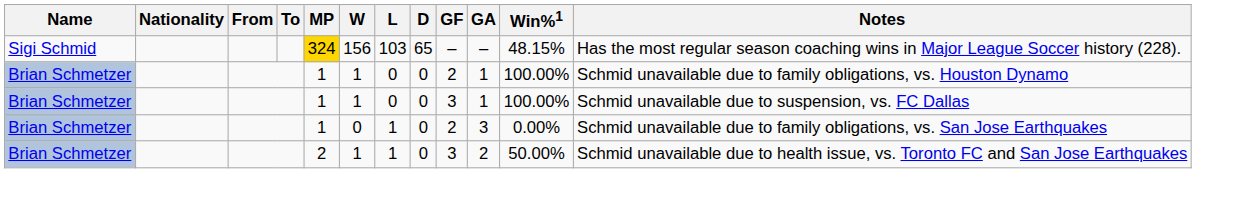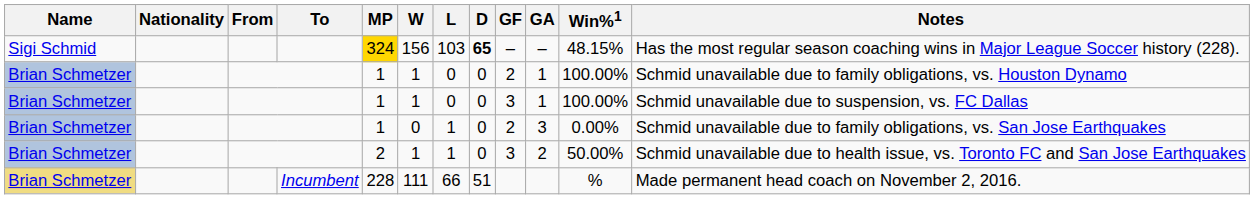 <table class="wikitable sortable" style="text-align: center">
 <tr>
 <th>Name</th>
 <th>Nationality</th>
 <th>From</th>
 <th class="unsortable">To</th>
 <th>MP</th>
 <th>W</th>
 <th>L</th>
 <th>D</th>
 <th>GF</th>
 <th>GA</th>
 <th>Win%<sup>1</sup></th>
 <th class="unsortable">Notes</th>
 </tr>
 <tr>
 <td align="left"><a href='#'>Sigi Schmid</a></td>
 <td></td>
 <td></td>
 <td></td>
 <td style="background: gold;">324</td>
 <td>156</td>
 <td>103</td>
-<td>65</td>
+<td><strong>65</strong></td>
 <td>–</td>
 <td>–</td>
 <td>48.15%</td>
 <td align=left>Has the most regular season coaching wins in <a href='#'>Major League Soccer</a> history (228).</td>
 </tr>
 <tr>
 <td align="left" style=background:#B0C4DE><a href='#'>Brian Schmetzer</a></td>
 <td></td>
 <td colspan=2></td>
 <td>1</td>
 <td>1</td>
 <td>0</td>
 <td>0</td>
 <td>2</td>
 <td>1</td>
 <td>100.00%</td>
 <td align=left>Schmid unavailable due to family obligations, vs. <a href='#'>Houston Dynamo</a></td>
 </tr>
 <tr>
 <td align="left" style=background:#B0C4DE><a href='#'>Brian Schmetzer</a></td>
 <td></td>
 <td colspan=2></td>
 <td>1</td>
 <td>1</td>
 <td>0</td>
 <td>0</td>
 <td>3</td>
 <td>1</td>
 <td>100.00%</td>
 <td align=left>Schmid unavailable due to suspension, vs. <a href='#'>FC Dallas</a></td>
 </tr>
 <tr>
 <td align="left" style=background:#B0C4DE><a href='#'>Brian Schmetzer</a></td>
 <td></td>
 <td colspan=2></td>
 <td>1</td>
 <td>0</td>
 <td>1</td>
 <td>0</td>
 <td>2</td>
 <td>3</td>
 <td>0.00%</td>
 <td align=left>Schmid unavailable due to family obligations, vs. <a href='#'>San Jose Earthquakes</a></td>
 </tr>
 <tr>
 <td align="left" style=background:#B0C4DE><a href='#'>Brian Schmetzer</a></td>
 <td></td>
 <td colspan=2></td>
 <td>2</td>
 <td>1</td>
 <td>1</td>
 <td>0</td>
 <td>3</td>
 <td>2</td>
 <td>50.00%</td>
 <td align=left>Schmid unavailable due to health issue, vs. <a href='#'>Toronto FC</a> and <a href='#'>San Jose Earthquakes</a></td>
 </tr>
+<tr>
+<td align="left" style=background:#F0DC82><a href='#'>Brian Schmetzer</a></td>
+<td></td>
+<td></td>
+<td><em><a href='#'>Incumbent</a></em></td>
+<td>228</td>
+<td>111</td>
+<td>66</td>
+<td>51</td>
+<td></td>
+<td></td>
+<td>%</td>
+<td align=left>Made permanent head coach on November 2, 2016.</td>
+</tr>
 </table>
